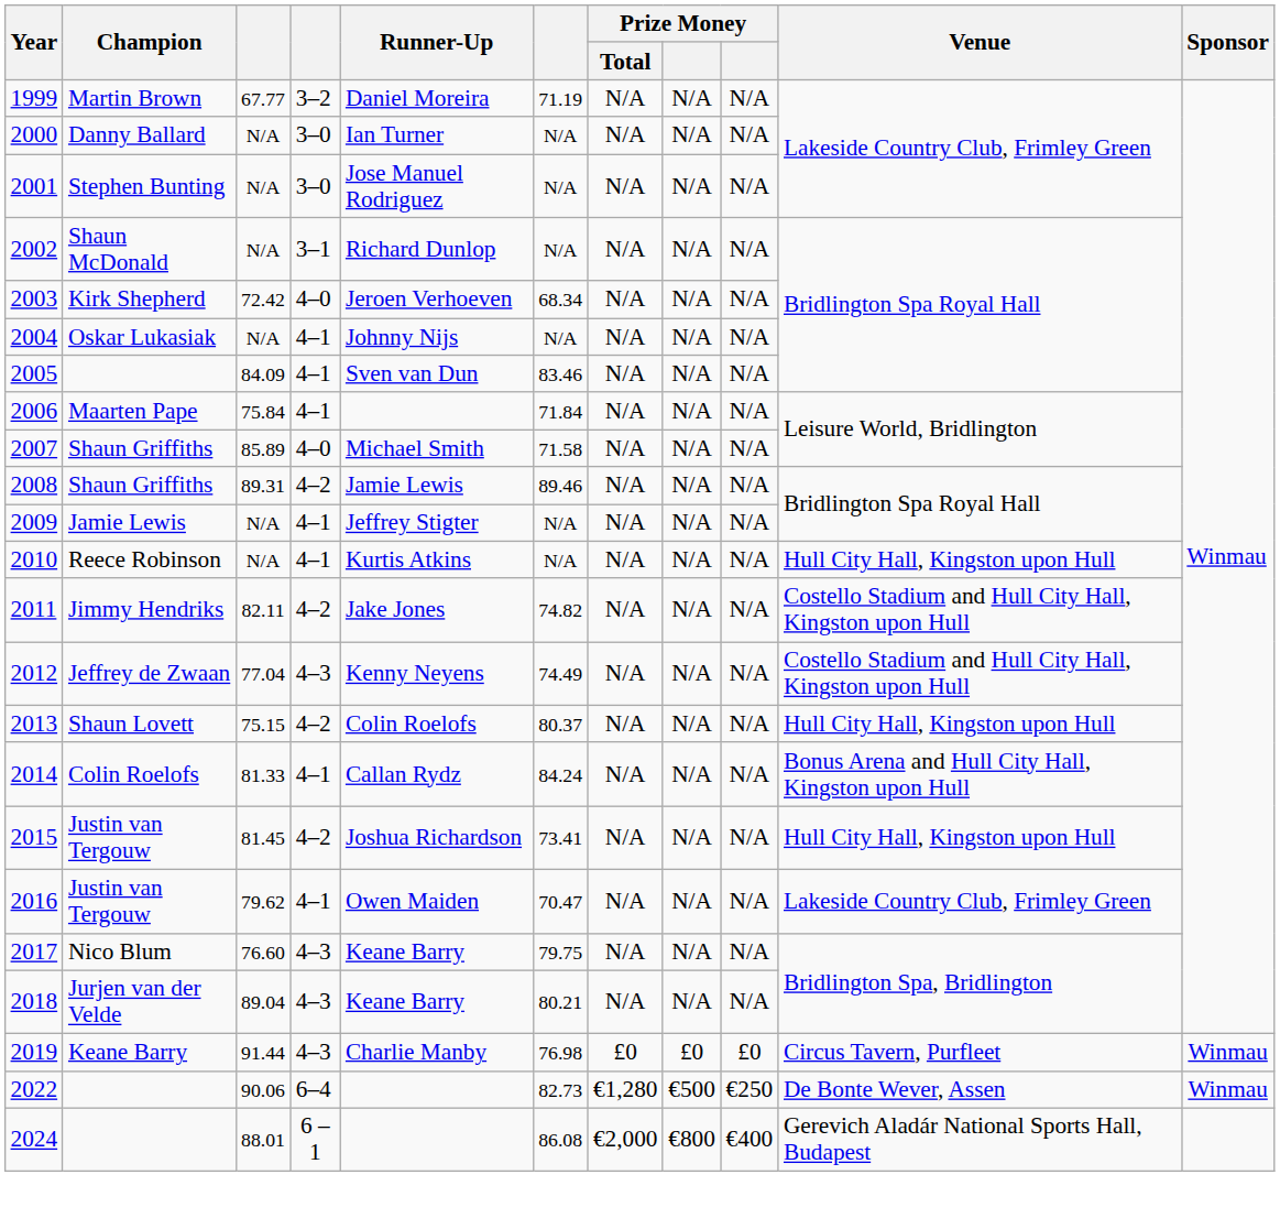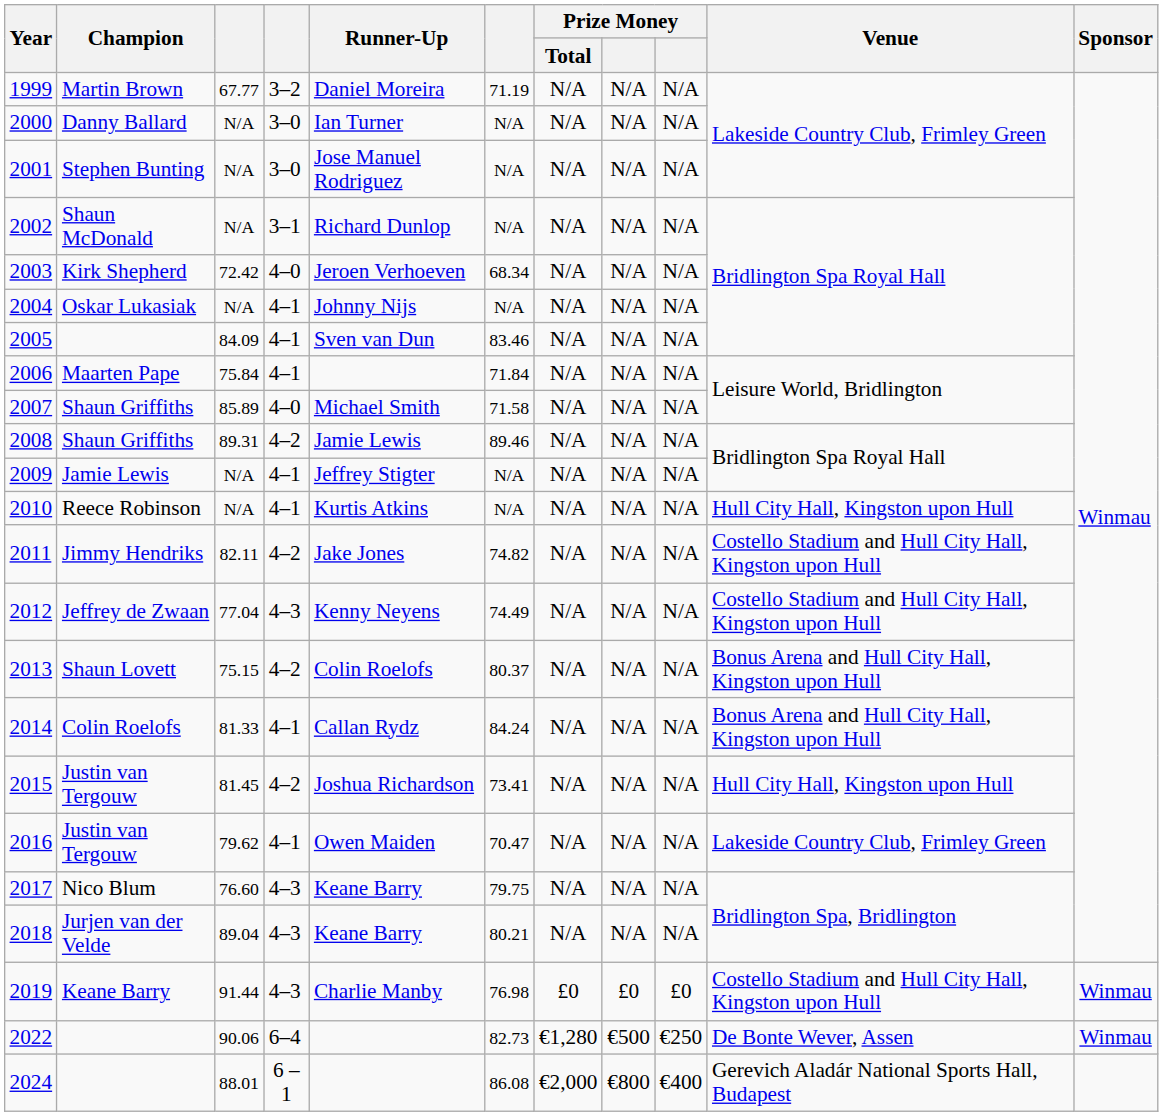 <table class="wikitable sortable">
 <tr>
 <th rowspan=2>Year</th>
 <th rowspan=2>Champion</th>
 <th rowspan=2></th>
 <th rowspan=2></th>
 <th rowspan=2>Runner-Up</th>
 <th rowspan=2></th>
 <th colspan=3>Prize Money</th>
 <th rowspan=2>Venue</th>
 <th rowspan=2>Sponsor</th>
 </tr>
 <tr>
 <th>Total</th>
 <th></th>
 <th></th>
 </tr>
 <tr>
 <td><a href='#'>1999</a></td>
 <td> <a href='#'>Martin Brown</a></td>
 <td align="center"><small><span>67.77</span></small></td>
 <td>3–2</td>
 <td> <a href='#'>Daniel Moreira</a></td>
 <td align="center"><small><span>71.19</span></small></td>
 <td align=center>N/A</td>
 <td align=center>N/A</td>
 <td align=center>N/A</td>
 <td rowspan=3><a href='#'>Lakeside Country Club</a>, <a href='#'>Frimley Green</a></td>
 <td rowspan=20><a href='#'>Winmau</a></td>
 </tr>
 <tr>
 <td><a href='#'>2000</a></td>
 <td> <a href='#'>Danny Ballard</a></td>
 <td align="center"><small><span>N/A</span></small></td>
 <td>3–0</td>
 <td> <a href='#'>Ian Turner</a></td>
 <td align="center"><small><span>N/A</span></small></td>
 <td align=center>N/A</td>
 <td align=center>N/A</td>
 <td align=center>N/A</td>
 </tr>
 <tr>
 <td><a href='#'>2001</a></td>
 <td> <a href='#'>Stephen Bunting</a></td>
 <td align="center"><small><span>N/A</span></small></td>
 <td>3–0</td>
 <td> <a href='#'>Jose Manuel Rodriguez</a></td>
 <td align="center"><small><span>N/A</span></small></td>
 <td align=center>N/A</td>
 <td align=center>N/A</td>
 <td align=center>N/A</td>
 </tr>
 <tr>
 <td><a href='#'>2002</a></td>
 <td> <a href='#'>Shaun McDonald</a></td>
 <td align="center"><small><span>N/A</span></small></td>
 <td>3–1</td>
 <td> <a href='#'>Richard Dunlop</a></td>
 <td align="center"><small><span>N/A</span></small></td>
 <td align=center>N/A</td>
 <td align=center>N/A</td>
 <td align=center>N/A</td>
 <td rowspan=4><a href='#'>Bridlington Spa Royal Hall</a></td>
 </tr>
 <tr>
 <td><a href='#'>2003</a></td>
 <td> <a href='#'>Kirk Shepherd</a></td>
 <td align="center"><small><span>72.42</span></small></td>
 <td>4–0</td>
 <td> <a href='#'>Jeroen Verhoeven</a></td>
 <td align="center"><small><span>68.34</span></small></td>
 <td align=center>N/A</td>
 <td align=center>N/A</td>
 <td align=center>N/A</td>
 </tr>
 <tr>
 <td><a href='#'>2004</a></td>
 <td> <a href='#'>Oskar Lukasiak</a></td>
 <td align="center"><small><span>N/A</span></small></td>
 <td>4–1</td>
 <td> <a href='#'>Johnny Nijs</a></td>
 <td align="center"><small><span>N/A</span></small></td>
 <td align=center>N/A</td>
 <td align=center>N/A</td>
 <td align=center>N/A</td>
 </tr>
 <tr>
 <td><a href='#'>2005</a></td>
 <td></td>
 <td align="center"><small><span>84.09</span></small></td>
 <td>4–1</td>
 <td> <a href='#'>Sven van Dun</a></td>
 <td align="center"><small><span>83.46</span></small></td>
 <td align=center>N/A</td>
 <td align=center>N/A</td>
 <td align=center>N/A</td>
 </tr>
 <tr>
 <td><a href='#'>2006</a></td>
 <td> <a href='#'>Maarten Pape</a></td>
 <td align="center"><small><span>75.84</span></small></td>
 <td>4–1</td>
 <td></td>
 <td align="center"><small><span>71.84</span></small></td>
 <td align=center>N/A</td>
 <td align=center>N/A</td>
 <td align=center>N/A</td>
 <td rowspan=2>Leisure World, Bridlington</td>
 </tr>
 <tr>
 <td><a href='#'>2007</a></td>
 <td> <a href='#'>Shaun Griffiths</a></td>
 <td align="center"><small><span>85.89</span></small></td>
 <td>4–0</td>
 <td> <a href='#'>Michael Smith</a></td>
 <td align="center"><small><span>71.58</span></small></td>
 <td align=center>N/A</td>
 <td align=center>N/A</td>
 <td align=center>N/A</td>
 </tr>
 <tr>
 <td><a href='#'>2008</a></td>
 <td> <a href='#'>Shaun Griffiths</a></td>
 <td align="center"><small><span>89.31</span></small></td>
 <td>4–2</td>
 <td> <a href='#'>Jamie Lewis</a></td>
 <td align="center"><small><span>89.46</span></small></td>
 <td align=center>N/A</td>
 <td align=center>N/A</td>
 <td align=center>N/A</td>
 <td rowspan=2>Bridlington Spa Royal Hall</td>
 </tr>
 <tr>
 <td><a href='#'>2009</a></td>
 <td> <a href='#'>Jamie Lewis</a></td>
 <td align="center"><small><span>N/A</span></small></td>
 <td>4–1</td>
 <td> <a href='#'>Jeffrey Stigter</a></td>
 <td align="center"><small><span>N/A</span></small></td>
 <td align=center>N/A</td>
 <td align=center>N/A</td>
 <td align=center>N/A</td>
 </tr>
 <tr>
 <td><a href='#'>2010</a></td>
 <td> Reece Robinson</td>
 <td align="center"><small><span>N/A</span></small></td>
 <td>4–1</td>
 <td> <a href='#'>Kurtis Atkins</a></td>
 <td align="center"><small><span>N/A</span></small></td>
 <td align=center>N/A</td>
 <td align=center>N/A</td>
 <td align=center>N/A</td>
 <td><a href='#'>Hull City Hall</a>, <a href='#'>Kingston upon Hull</a></td>
 </tr>
 <tr>
 <td><a href='#'>2011</a></td>
 <td> <a href='#'>Jimmy Hendriks</a></td>
 <td align="center"><small><span>82.11</span></small></td>
 <td>4–2</td>
 <td> <a href='#'>Jake Jones</a></td>
 <td align="center"><small><span>74.82</span></small></td>
 <td align=center>N/A</td>
 <td align=center>N/A</td>
 <td align=center>N/A</td>
 <td><a href='#'>Costello Stadium</a> and <a href='#'>Hull City Hall</a>, <a href='#'>Kingston upon Hull</a></td>
 </tr>
 <tr>
 <td><a href='#'>2012</a></td>
 <td> <a href='#'>Jeffrey de Zwaan</a></td>
 <td align="center"><small><span>77.04</span></small></td>
 <td>4–3</td>
 <td> <a href='#'>Kenny Neyens</a></td>
 <td align="center"><small><span>74.49</span></small></td>
 <td align=center>N/A</td>
 <td align=center>N/A</td>
 <td align=center>N/A</td>
 <td><a href='#'>Costello Stadium</a> and <a href='#'>Hull City Hall</a>, <a href='#'>Kingston upon Hull</a></td>
 </tr>
 <tr>
 <td><a href='#'>2013</a></td>
 <td> <a href='#'>Shaun Lovett</a></td>
 <td align="center"><small><span>75.15</span></small></td>
 <td>4–2</td>
 <td> <a href='#'>Colin Roelofs</a></td>
 <td align="center"><small><span>80.37</span></small></td>
 <td align=center>N/A</td>
 <td align=center>N/A</td>
 <td align=center>N/A</td>
-<td><a href='#'>Hull City Hall</a>, <a href='#'>Kingston upon Hull</a></td>
+<td><a href='#'>Bonus Arena</a> and <a href='#'>Hull City Hall</a>, <a href='#'>Kingston upon Hull</a></td>
 </tr>
 <tr>
 <td><a href='#'>2014</a></td>
 <td> <a href='#'>Colin Roelofs</a></td>
 <td align="center"><small><span>81.33</span></small></td>
 <td>4–1</td>
 <td> <a href='#'>Callan Rydz</a></td>
 <td align="center"><small><span>84.24</span></small></td>
 <td align=center>N/A</td>
 <td align=center>N/A</td>
 <td align=center>N/A</td>
 <td><a href='#'>Bonus Arena</a> and <a href='#'>Hull City Hall</a>, <a href='#'>Kingston upon Hull</a></td>
 </tr>
 <tr>
 <td><a href='#'>2015</a></td>
 <td> <a href='#'>Justin van Tergouw</a></td>
 <td align="center"><small><span>81.45</span></small></td>
 <td>4–2</td>
 <td> <a href='#'>Joshua Richardson</a></td>
 <td align="center"><small><span>73.41</span></small></td>
 <td align=center>N/A</td>
 <td align=center>N/A</td>
 <td align=center>N/A</td>
 <td><a href='#'>Hull City Hall</a>, <a href='#'>Kingston upon Hull</a></td>
 </tr>
 <tr>
 <td><a href='#'>2016</a></td>
 <td> <a href='#'>Justin van Tergouw</a></td>
 <td align="center"><small><span>79.62</span></small></td>
 <td>4–1</td>
 <td> <a href='#'>Owen Maiden</a></td>
 <td align="center"><small><span>70.47</span></small></td>
 <td align=center>N/A</td>
 <td align=center>N/A</td>
 <td align=center>N/A</td>
 <td><a href='#'>Lakeside Country Club</a>, <a href='#'>Frimley Green</a></td>
 </tr>
 <tr>
 <td><a href='#'>2017</a></td>
 <td> Nico Blum</td>
 <td align="center"><small><span>76.60</span></small></td>
 <td>4–3</td>
 <td> <a href='#'>Keane Barry</a></td>
 <td align="center"><small><span>79.75</span></small></td>
 <td align=center>N/A</td>
 <td align=center>N/A</td>
 <td align=center>N/A</td>
 <td rowspan=2><a href='#'>Bridlington Spa</a>, <a href='#'>Bridlington</a></td>
 </tr>
 <tr>
 <td><a href='#'>2018</a></td>
 <td> <a href='#'>Jurjen van der Velde</a></td>
 <td align="center"><small><span>89.04</span></small></td>
 <td>4–3</td>
 <td> <a href='#'>Keane Barry</a></td>
 <td align="center"><small><span>80.21</span></small></td>
 <td align=center>N/A</td>
 <td align=center>N/A</td>
 <td align=center>N/A</td>
 </tr>
 <tr>
 <td><a href='#'>2019</a></td>
 <td> <a href='#'>Keane Barry</a></td>
 <td align="center"><small><span>91.44</span></small></td>
 <td>4–3</td>
 <td> <a href='#'>Charlie Manby</a></td>
 <td align="center"><small><span>76.98</span></small></td>
 <td align=center>£0</td>
 <td align=center>£0</td>
 <td align=center>£0</td>
-<td><a href='#'>Circus Tavern</a>, <a href='#'>Purfleet</a></td>
+<td><a href='#'>Costello Stadium</a> and <a href='#'>Hull City Hall</a>, <a href='#'>Kingston upon Hull</a></td>
 <td align=center><a href='#'>Winmau</a></td>
 </tr>
 <tr>
 <td><a href='#'>2022</a></td>
 <td></td>
 <td align="center"><small><span>90.06</span></small></td>
 <td>6–4</td>
 <td></td>
 <td align="center"><small><span>82.73</span></small></td>
 <td align=center>€1,280</td>
 <td align=center>€500</td>
 <td align=center>€250</td>
 <td> <a href='#'>De Bonte Wever</a>, <a href='#'>Assen</a></td>
 <td align=center><a href='#'>Winmau</a></td>
 </tr>
 <tr>
 <td><a href='#'>2024</a></td>
 <td></td>
 <td align="center"><small><span>88.01</span></small></td>
 <td align=center>6 – 1</td>
 <td></td>
 <td align="center"><small><span>86.08</span></small></td>
 <td align=center>€2,000</td>
 <td align=center>€800</td>
 <td align=center>€400</td>
 <td> Gerevich Aladár National Sports Hall, <a href='#'>Budapest</a></td>
 <td align=center></td>
 </tr>
 </table>
